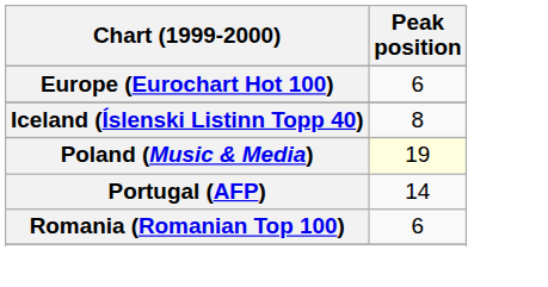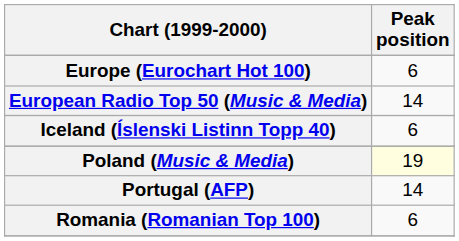 <table class="wikitable sortable plainrowheaders" style="text-align:center">
 <tr>
 <th>Chart (1999-2000)</th>
 <th>Peak<br>position</th>
 </tr>
 <tr>
 </tr>
 <tr>
 </tr>
 <tr>
 </tr>
 <tr>
 </tr>
 <tr>
 </tr>
 <tr>
 <th scope="row">Europe (<a href='#'>Eurochart Hot 100</a>)</th>
 <td>6</td>
 </tr>
 <tr>
+<th scope="row"><a href='#'>European Radio Top 50</a> (<em><a href='#'>Music & Media</a></em>)</th>
+<td>14</td>
+</tr>
+<tr>
 </tr>
 <tr>
 <th scope="row">Iceland (<a href='#'>Íslenski Listinn Topp 40</a>)</th>
-<td>8</td>
+<td>6</td>
 </tr>
 <tr>
 </tr>
 <tr>
 </tr>
 <tr>
 </tr>
 <tr>
 </tr>
 <tr>
 </tr>
 <tr>
 </tr>
 <tr>
 <th scope="row">Poland (<em><a href='#'>Music & Media</a></em>)</th>
 <td style="background: lightyellow;">19</td>
 </tr>
 <tr>
 <th scope="row">Portugal (<a href='#'>AFP</a>)</th>
 <td>14</td>
 </tr>
 <tr>
 <th scope="row">Romania (<a href='#'>Romanian Top 100</a>)</th>
 <td>6</td>
 </tr>
 <tr>
 </tr>
 <tr>
 </tr>
 <tr>
 </tr>
 <tr>
 </tr>
 <tr>
 </tr>
 <tr>
 </tr>
 <tr>
 </tr>
 <tr>
 </tr>
 <tr>
 </tr>
 </table>
